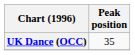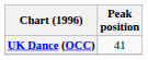 <table class="wikitable sortable plainrowheaders" style="text-align:center">
 <tr>
 <th scope="col">Chart (1996)</th>
 <th scope="col">Peak<br>position</th>
 </tr>
 <tr>
 <th scope="row"><a href='#'>UK Dance</a> (<a href='#'>OCC</a>)</th>
-<td>35</td>
+<td>41</td>
 </tr>
 <tr>
 </tr>
 </table>
